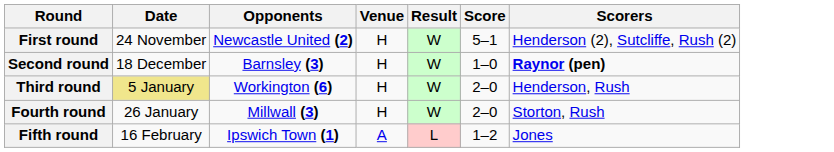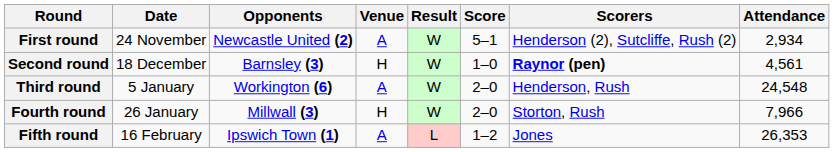 <table class="wikitable" style="text-align:center">
 <tr>
 <th>Round</th>
 <th>Date</th>
 <th>Opponents</th>
 <th>Venue</th>
 <th>Result</th>
 <th>Score</th>
 <th>Scorers</th>
+<th>Attendance</th>
 </tr>
 <tr>
 <th>First round</th>
 <td>24 November</td>
 <td><a href='#'>Newcastle United</a> <strong>(<a href='#'>2</a>)</strong></td>
-<td>H</td>
+<td><a href='#'>A</a></td>
 <td style="background-color:#CCFFCC">W</td>
 <td>5–1</td>
 <td align="left"><a href='#'>Henderson</a> (2), <a href='#'>Sutcliffe</a>, <a href='#'>Rush</a> (2)</td>
+<td>2,934</td>
 </tr>
 <tr>
 <th>Second round</th>
 <td>18 December</td>
 <td><a href='#'>Barnsley</a> <strong>(<a href='#'>3</a>)</strong></td>
 <td>H</td>
 <td style="background-color:#CCFFCC">W</td>
 <td>1–0</td>
 <td align="left"><strong><a href='#'>Raynor</a> (pen)</strong></td>
+<td>4,561</td>
 </tr>
 <tr>
 <th>Third round</th>
-<td style="background: khaki;">5 January</td>
+<td>5 January</td>
 <td><a href='#'>Workington</a> <strong>(<a href='#'>6</a>)</strong></td>
-<td>H</td>
+<td><a href='#'>A</a></td>
 <td style="background-color:#CCFFCC">W</td>
 <td>2–0</td>
 <td align="left"><a href='#'>Henderson</a>, <a href='#'>Rush</a></td>
+<td>24,548</td>
 </tr>
 <tr>
 <th>Fourth round</th>
 <td>26 January</td>
 <td><a href='#'>Millwall</a> <strong>(<a href='#'>3</a>)</strong></td>
 <td>H</td>
 <td style="background-color:#CCFFCC">W</td>
 <td>2–0</td>
 <td align="left"><a href='#'>Storton</a>, <a href='#'>Rush</a></td>
+<td>7,966</td>
 </tr>
 <tr>
 <th>Fifth round</th>
 <td>16 February</td>
 <td><a href='#'>Ipswich Town</a> <strong>(<a href='#'>1</a>)</strong></td>
 <td><a href='#'>A</a></td>
 <td style="background-color:#FFCCCC">L</td>
 <td>1–2</td>
 <td align="left"><a href='#'>Jones</a></td>
+<td>26,353</td>
 </tr>
 </table>
